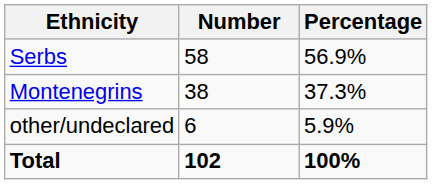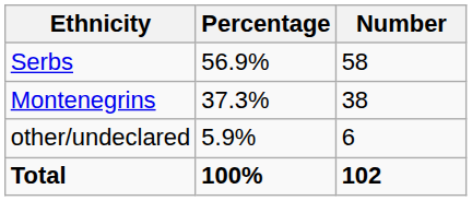 <table class="wikitable">
 <tr>
 <th width="100px">Ethnicity</th>
+<th width="80px">Percentage</th>
 <th width="80px">Number</th>
-<th width="80px">Percentage</th>
 </tr>
 <tr>
 <td><a href='#'>Serbs</a></td>
+<td>56.9%</td>
 <td>58</td>
-<td>56.9%</td>
 </tr>
 <tr>
 <td><a href='#'>Montenegrins</a></td>
+<td>37.3%</td>
 <td>38</td>
-<td>37.3%</td>
 </tr>
 <tr>
 <td>other/undeclared</td>
+<td>5.9%</td>
 <td>6</td>
-<td>5.9%</td>
 </tr>
 <tr>
 <td><strong>Total</strong></td>
+<td><strong>100%</strong></td>
 <td><strong>102</strong></td>
-<td><strong>100%</strong></td>
 </tr>
 </table>
